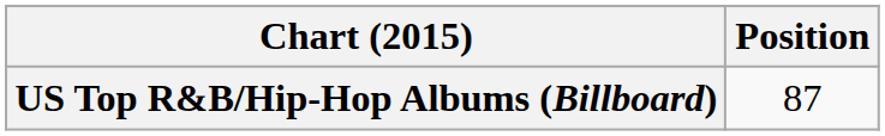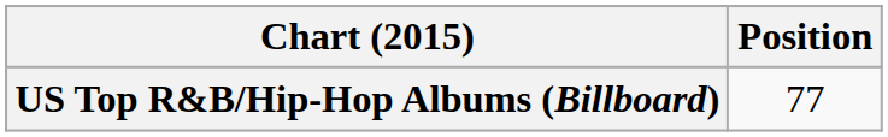 <table class="wikitable plainrowheaders" style="text-align:center">
 <tr>
 <th>Chart (2015)</th>
 <th>Position</th>
 </tr>
 <tr>
 <th scope="row">US Top R&B/Hip-Hop Albums (<em>Billboard</em>)</th>
-<td>87</td>
+<td>77</td>
 </tr>
 </table>
